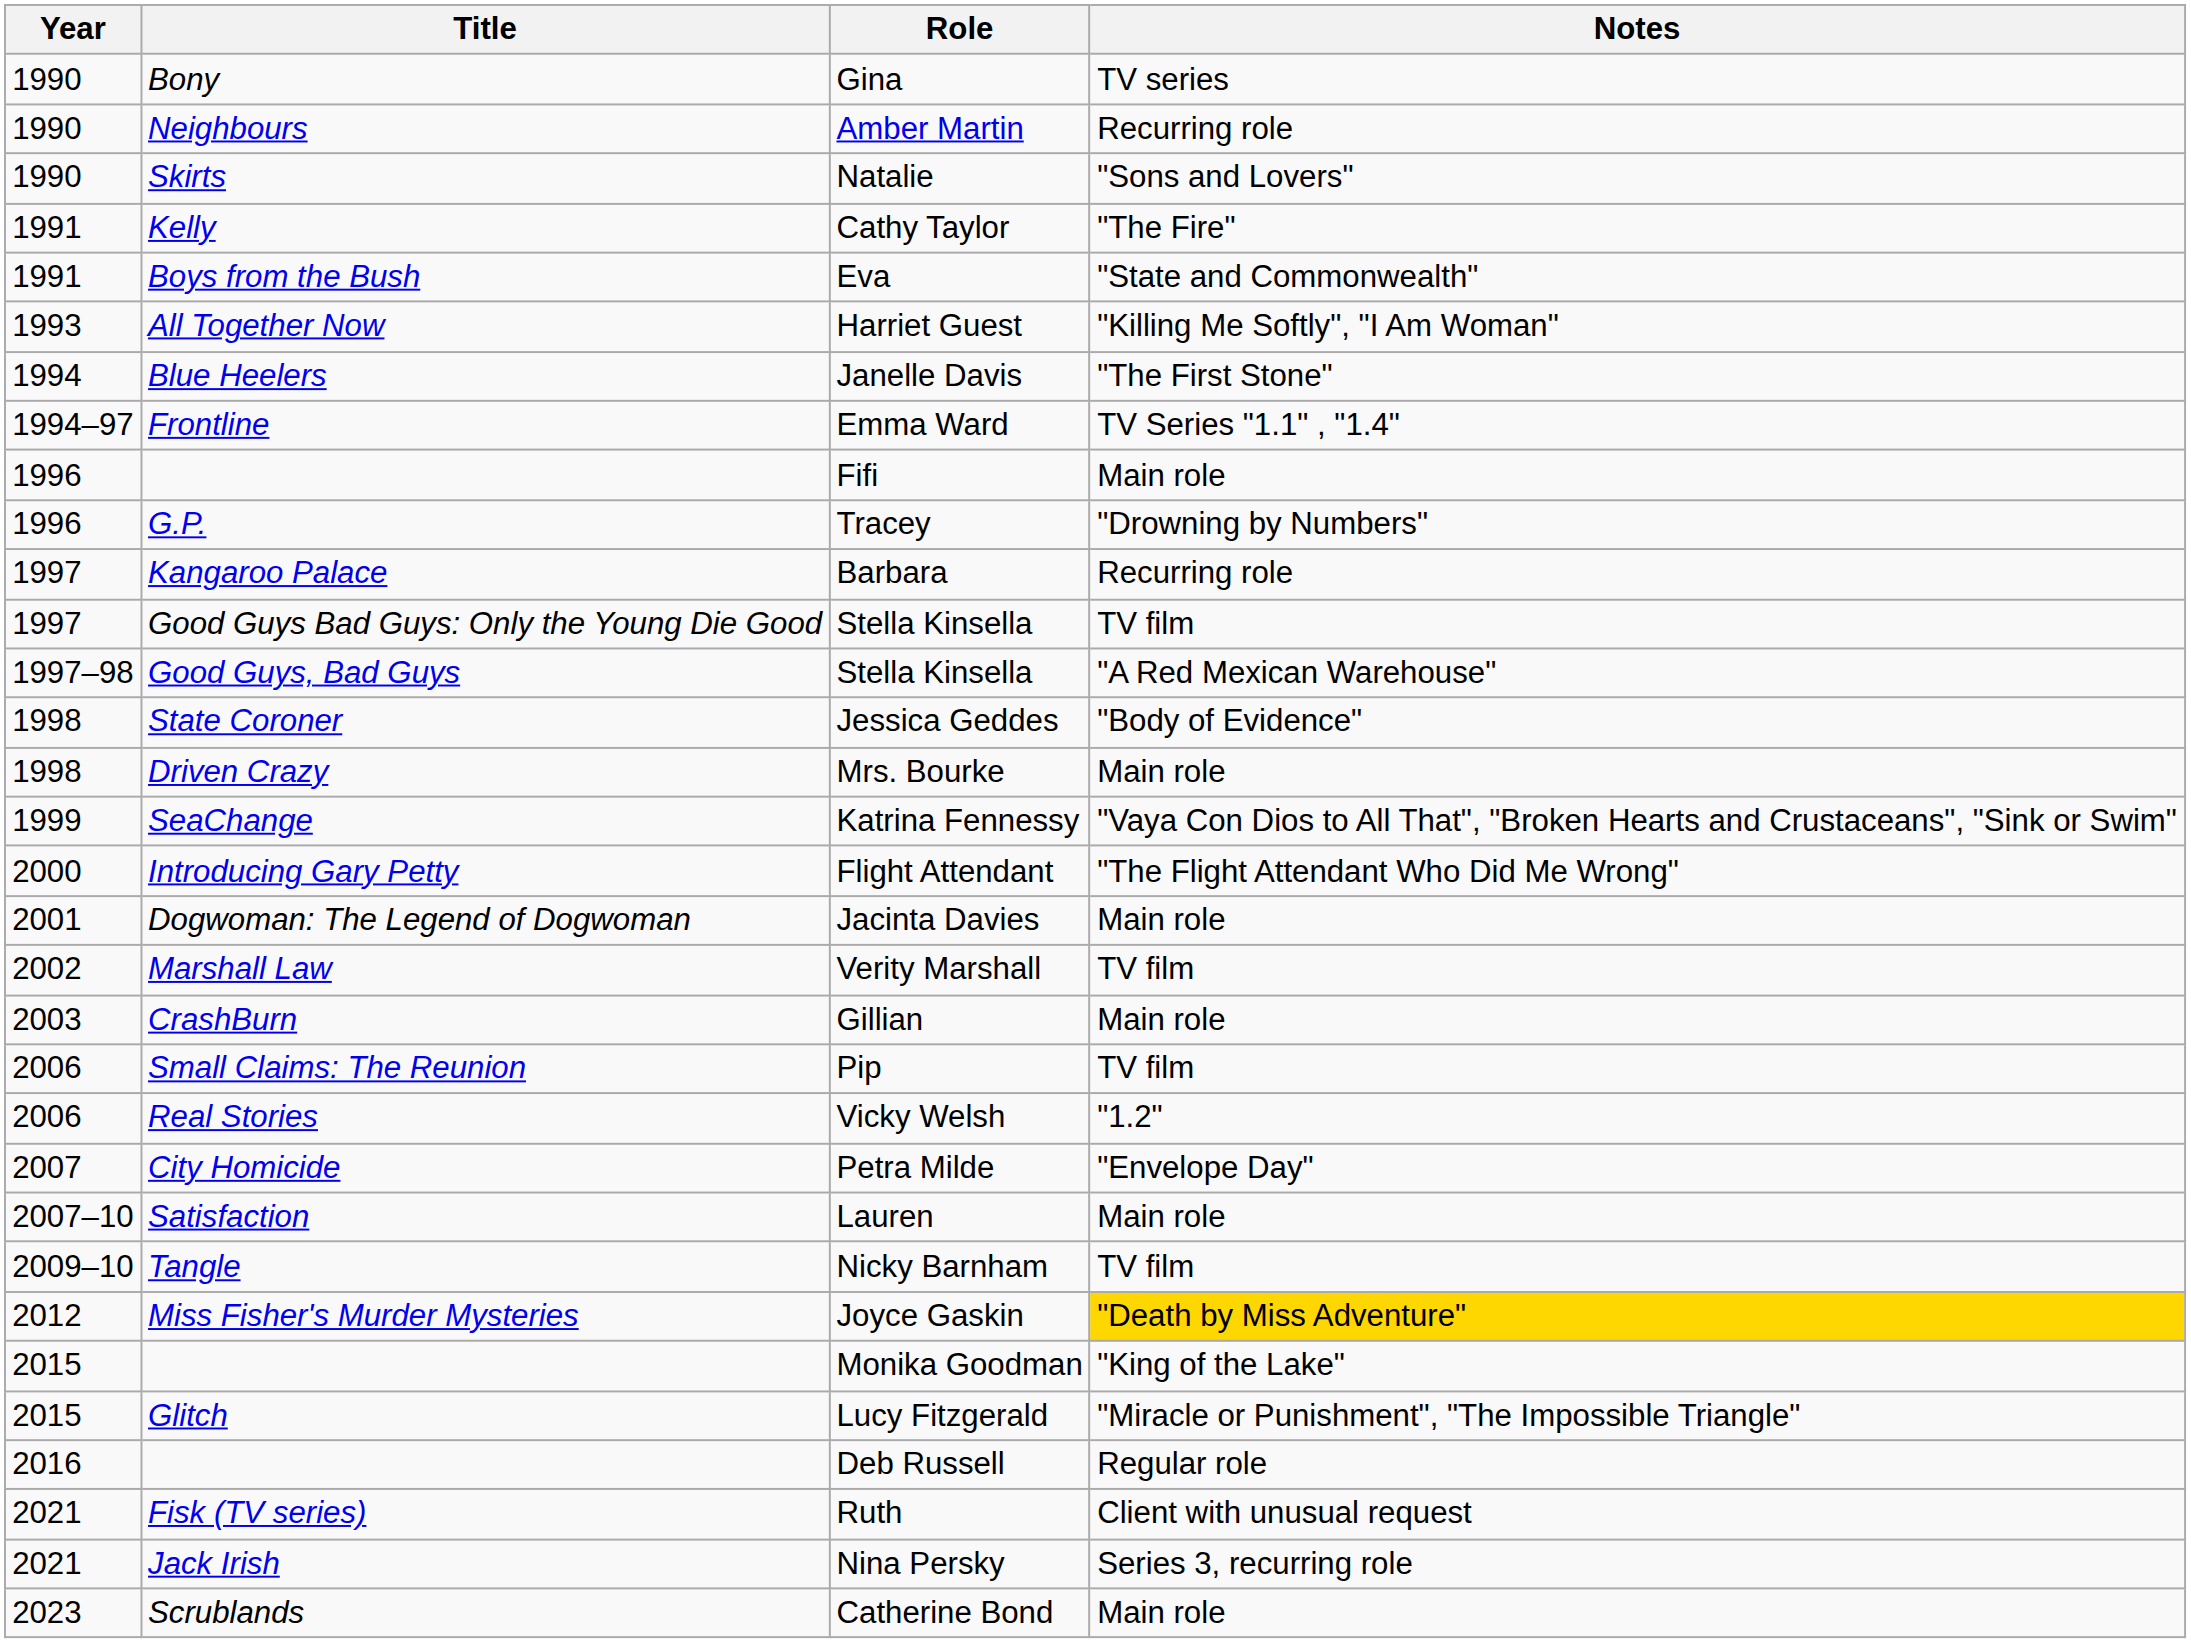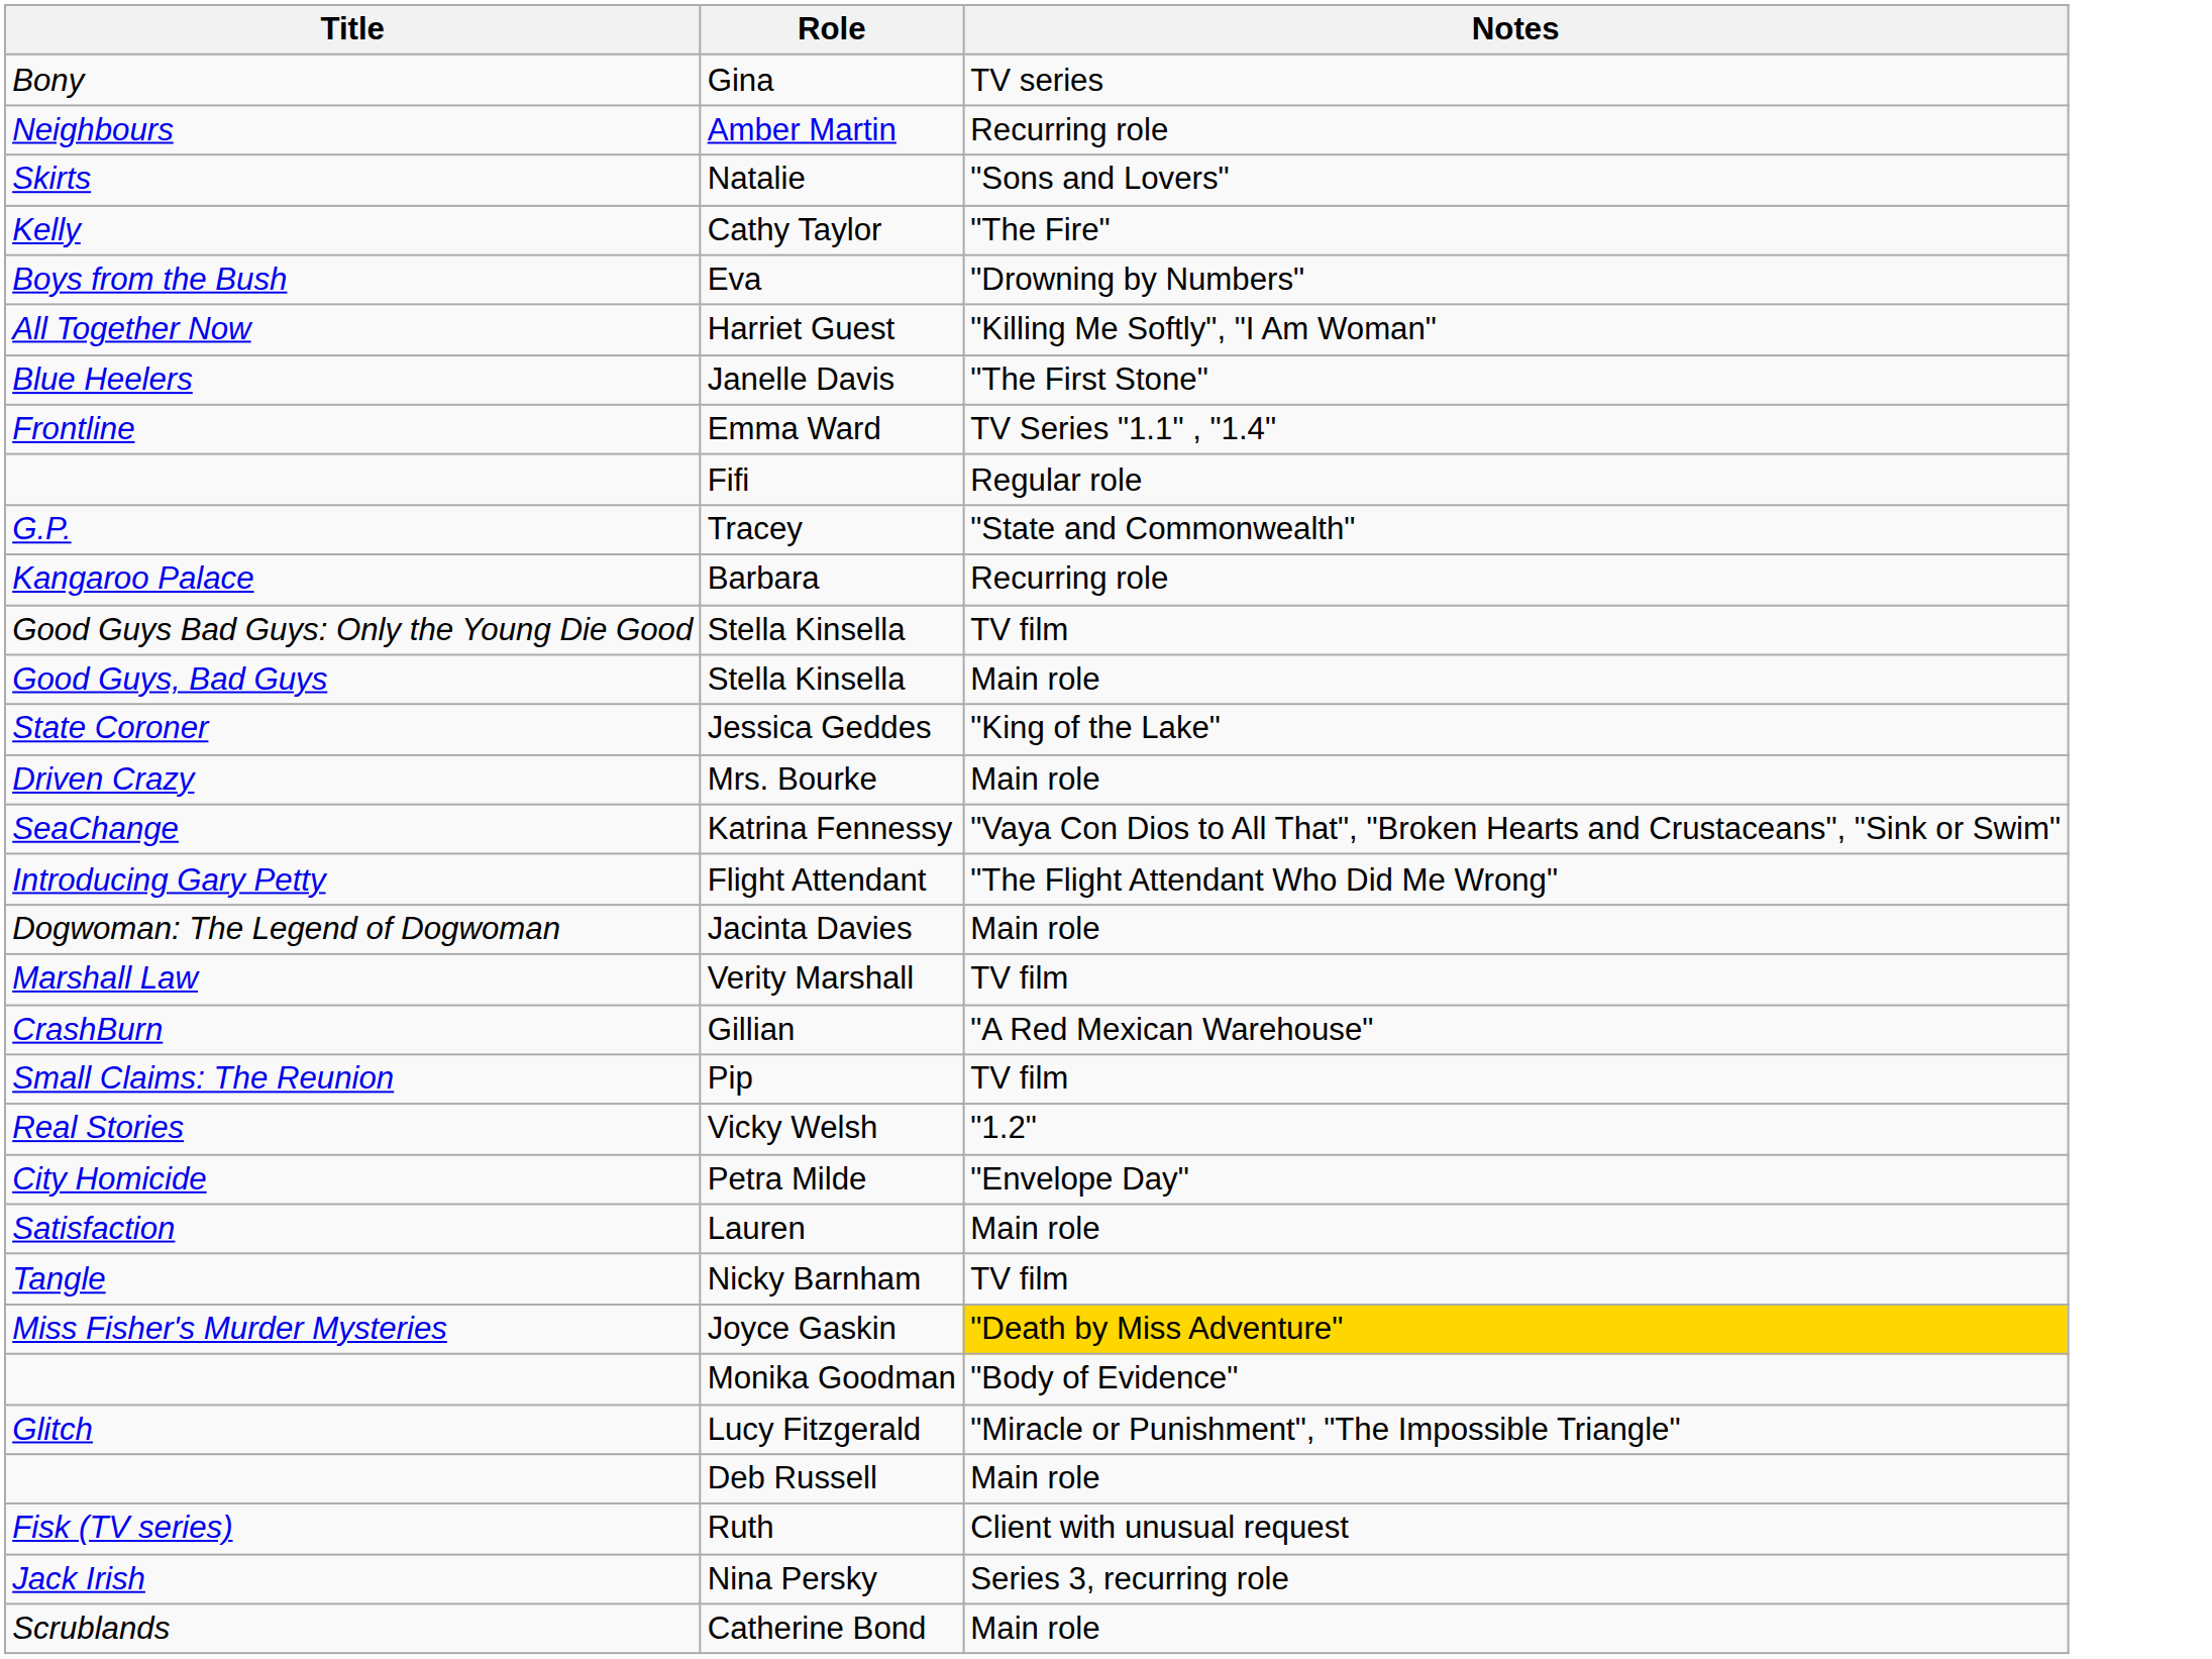 <table class="wikitable sortable">
 <tr>
-<th>Year</th>
 <th>Title</th>
 <th>Role</th>
 <th class="unsortable">Notes</th>
 </tr>
 <tr>
-<td>1990</td>
 <td><em>Bony</em></td>
 <td>Gina</td>
 <td>TV series</td>
 </tr>
 <tr>
-<td>1990</td>
 <td><em><a href='#'>Neighbours</a></em></td>
 <td><a href='#'>Amber Martin</a></td>
 <td>Recurring role</td>
 </tr>
 <tr>
-<td>1990</td>
 <td><em><a href='#'>Skirts</a></em></td>
 <td>Natalie</td>
 <td>"Sons and Lovers"</td>
 </tr>
 <tr>
-<td>1991</td>
 <td><em><a href='#'>Kelly</a></em></td>
 <td>Cathy Taylor</td>
 <td>"The Fire"</td>
 </tr>
 <tr>
-<td>1991</td>
 <td><em><a href='#'>Boys from the Bush</a></em></td>
 <td>Eva</td>
-<td>"State and Commonwealth"</td>
+<td>"Drowning by Numbers"</td>
 </tr>
 <tr>
-<td>1993</td>
 <td><em><a href='#'>All Together Now</a></em></td>
 <td>Harriet Guest</td>
 <td>"Killing Me Softly", "I Am Woman"</td>
 </tr>
 <tr>
-<td>1994</td>
 <td><em><a href='#'>Blue Heelers</a></em></td>
 <td>Janelle Davis</td>
 <td>"The First Stone"</td>
 </tr>
 <tr>
-<td>1994–97</td>
 <td><em><a href='#'>Frontline</a></em></td>
 <td>Emma Ward</td>
 <td>TV Series "1.1" , "1.4"</td>
 </tr>
 <tr>
-<td>1996</td>
 <td><em></em></td>
 <td>Fifi</td>
-<td>Main role</td>
+<td>Regular role</td>
 </tr>
 <tr>
-<td>1996</td>
 <td><em><a href='#'>G.P.</a></em></td>
 <td>Tracey</td>
-<td>"Drowning by Numbers"</td>
+<td>"State and Commonwealth"</td>
 </tr>
 <tr>
-<td>1997</td>
 <td><em><a href='#'>Kangaroo Palace</a></em></td>
 <td>Barbara</td>
 <td>Recurring role</td>
 </tr>
 <tr>
-<td>1997</td>
 <td><em>Good Guys Bad Guys: Only the Young Die Good</em></td>
 <td>Stella Kinsella</td>
 <td>TV film</td>
 </tr>
 <tr>
-<td>1997–98</td>
 <td><em><a href='#'>Good Guys, Bad Guys</a></em></td>
 <td>Stella Kinsella</td>
-<td>"A Red Mexican Warehouse"</td>
+<td>Main role</td>
 </tr>
 <tr>
-<td>1998</td>
 <td><em><a href='#'>State Coroner</a></em></td>
 <td>Jessica Geddes</td>
-<td>"Body of Evidence"</td>
+<td>"King of the Lake"</td>
 </tr>
 <tr>
-<td>1998</td>
 <td><em><a href='#'>Driven Crazy</a></em></td>
 <td>Mrs. Bourke</td>
 <td>Main role</td>
 </tr>
 <tr>
-<td>1999</td>
 <td><em><a href='#'>SeaChange</a></em></td>
 <td>Katrina Fennessy</td>
 <td>"Vaya Con Dios to All That", "Broken Hearts and Crustaceans", "Sink or Swim"</td>
 </tr>
 <tr>
-<td>2000</td>
 <td><em><a href='#'>Introducing Gary Petty</a></em></td>
 <td>Flight Attendant</td>
 <td>"The Flight Attendant Who Did Me Wrong"</td>
 </tr>
 <tr>
-<td>2001</td>
 <td><em>Dogwoman: The Legend of Dogwoman</em></td>
 <td>Jacinta Davies</td>
 <td>Main role</td>
 </tr>
 <tr>
-<td>2002</td>
 <td><em><a href='#'>Marshall Law</a></em></td>
 <td>Verity Marshall</td>
 <td>TV film</td>
 </tr>
 <tr>
-<td>2003</td>
 <td><em><a href='#'>CrashBurn</a></em></td>
 <td>Gillian</td>
-<td>Main role</td>
+<td>"A Red Mexican Warehouse"</td>
 </tr>
 <tr>
-<td>2006</td>
 <td><em><a href='#'>Small Claims: The Reunion</a></em></td>
 <td>Pip</td>
 <td>TV film</td>
 </tr>
 <tr>
-<td>2006</td>
 <td><em><a href='#'>Real Stories</a></em></td>
 <td>Vicky Welsh</td>
 <td>"1.2"</td>
 </tr>
 <tr>
-<td>2007</td>
 <td><em><a href='#'>City Homicide</a></em></td>
 <td>Petra Milde</td>
 <td>"Envelope Day"</td>
 </tr>
 <tr>
-<td>2007–10</td>
 <td><em><a href='#'>Satisfaction</a></em></td>
 <td>Lauren</td>
 <td>Main role</td>
 </tr>
 <tr>
-<td>2009–10</td>
 <td><em><a href='#'>Tangle</a></em></td>
 <td>Nicky Barnham</td>
 <td>TV film</td>
 </tr>
 <tr>
-<td>2012</td>
 <td><em><a href='#'>Miss Fisher's Murder Mysteries</a></em></td>
 <td>Joyce Gaskin</td>
 <td style="background: gold;">"Death by Miss Adventure"</td>
 </tr>
 <tr>
-<td>2015</td>
 <td><em></em></td>
 <td>Monika Goodman</td>
-<td>"King of the Lake"</td>
+<td>"Body of Evidence"</td>
 </tr>
 <tr>
-<td>2015</td>
 <td><em><a href='#'>Glitch</a></em></td>
 <td>Lucy Fitzgerald</td>
 <td>"Miracle or Punishment", "The Impossible Triangle"</td>
 </tr>
 <tr>
-<td>2016</td>
 <td><em></em></td>
 <td>Deb Russell</td>
-<td>Regular role</td>
+<td>Main role</td>
 </tr>
 <tr>
-<td>2021</td>
 <td><em><a href='#'>Fisk (TV series)</a></em></td>
 <td>Ruth</td>
 <td>Client with unusual request</td>
 </tr>
 <tr>
-<td>2021</td>
 <td><em><a href='#'>Jack Irish</a></em></td>
 <td>Nina Persky</td>
 <td>Series 3, recurring role</td>
 </tr>
 <tr>
-<td>2023</td>
 <td><em>Scrublands</em></td>
 <td>Catherine Bond</td>
 <td>Main role</td>
 </tr>
 </table>
